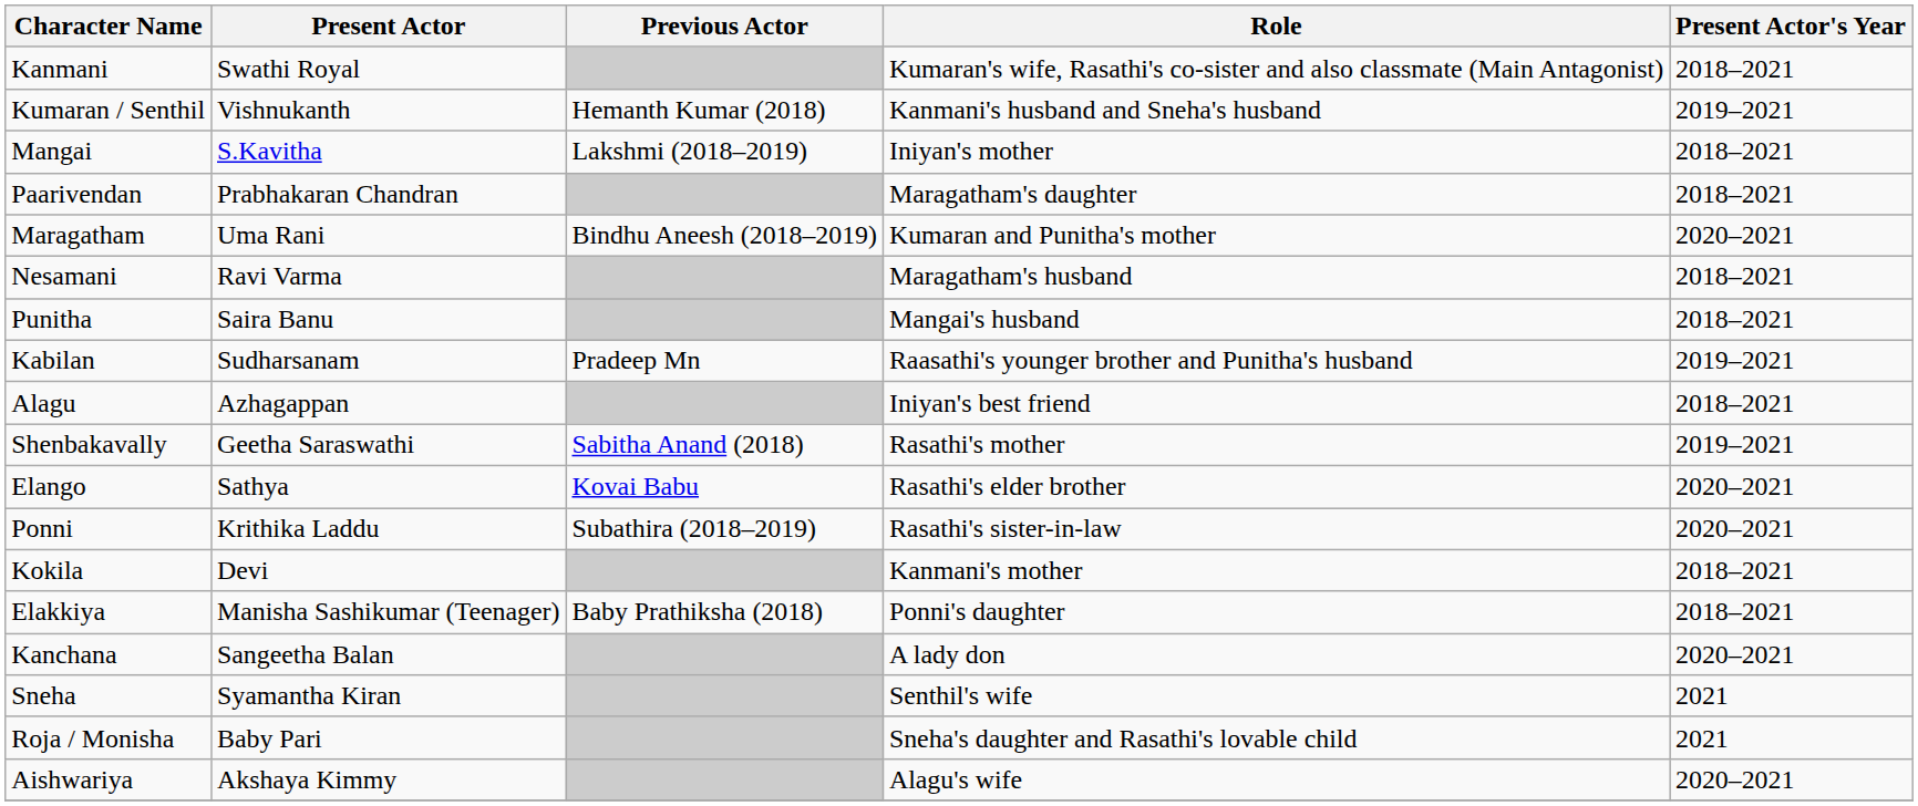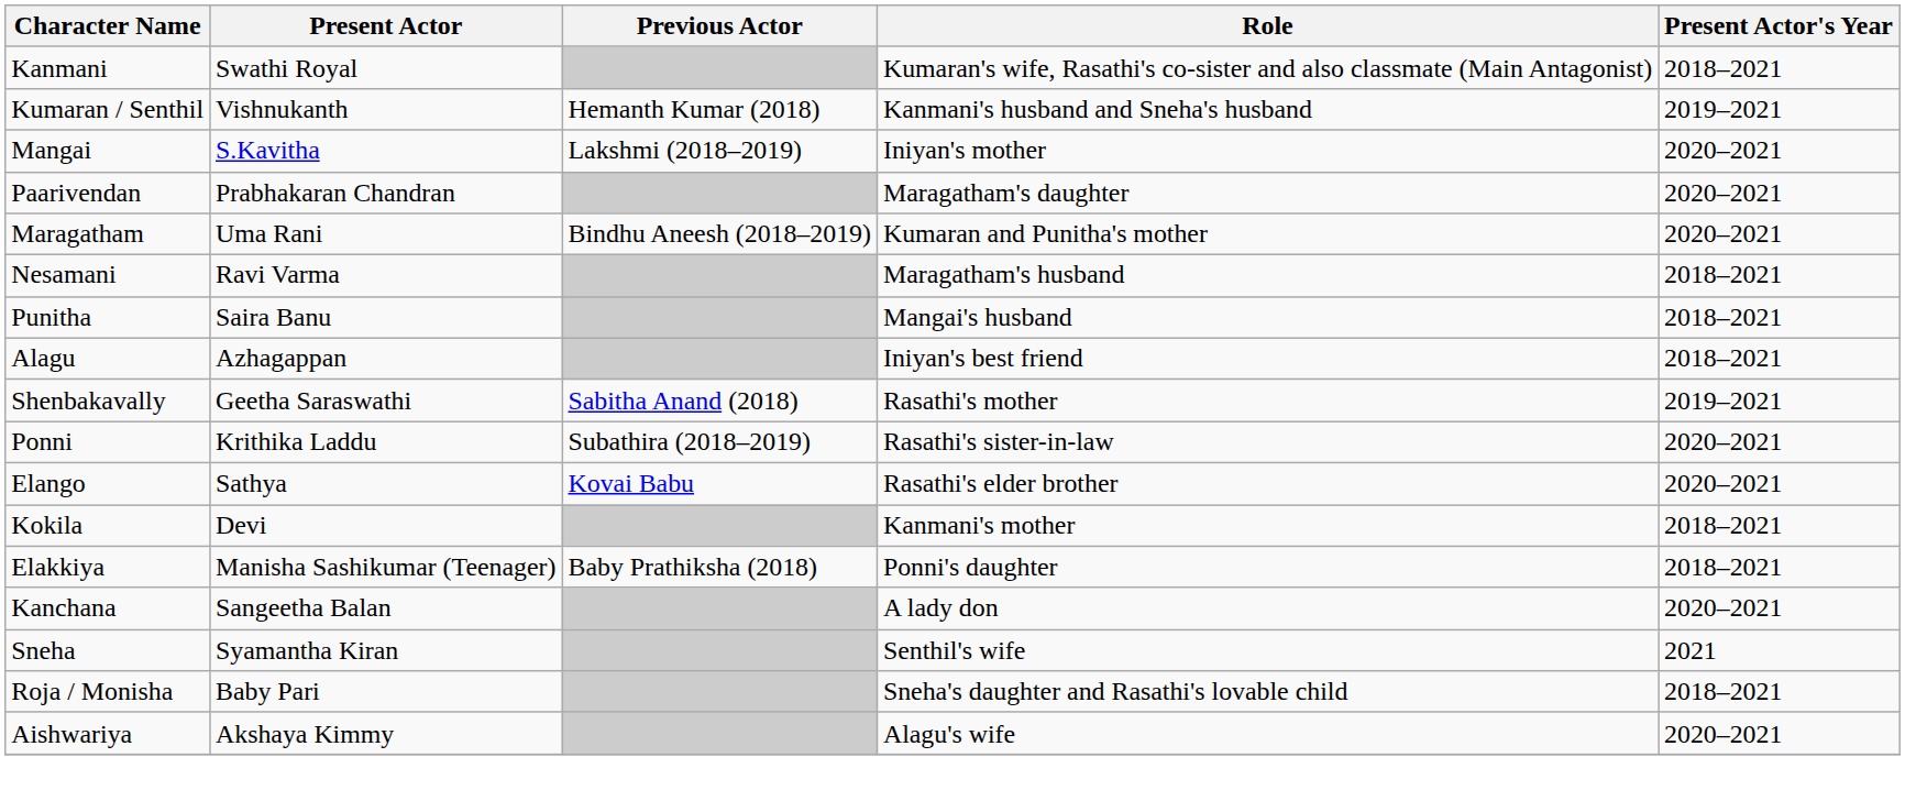 <table class="wikitable">
 <tr>
 <th>Character Name</th>
 <th>Present Actor</th>
 <th>Previous Actor</th>
 <th>Role</th>
 <th>Present Actor's Year</th>
 </tr>
 <tr>
 <td>Kanmani</td>
 <td>Swathi Royal</td>
 <td style="background:#ccc;"></td>
 <td>Kumaran's wife, Rasathi's co-sister and also classmate (Main Antagonist)</td>
 <td>2018–2021</td>
 </tr>
 <tr>
 <td>Kumaran / Senthil</td>
 <td>Vishnukanth</td>
 <td>Hemanth Kumar (2018)</td>
 <td>Kanmani's husband and Sneha's husband</td>
 <td>2019–2021</td>
 </tr>
 <tr>
 <td>Mangai</td>
 <td><a href='#'>S.Kavitha</a></td>
 <td>Lakshmi (2018–2019)</td>
 <td>Iniyan's mother</td>
-<td>2018–2021</td>
+<td>2020–2021</td>
 </tr>
 <tr>
 <td>Paarivendan</td>
 <td>Prabhakaran Chandran</td>
 <td style="background:#ccc;"></td>
 <td>Maragatham's daughter</td>
-<td>2018–2021</td>
+<td>2020–2021</td>
 </tr>
 <tr>
 <td>Maragatham</td>
 <td>Uma Rani</td>
 <td>Bindhu Aneesh (2018–2019)</td>
 <td>Kumaran and Punitha's mother</td>
 <td>2020–2021</td>
 </tr>
 <tr>
 <td>Nesamani</td>
 <td>Ravi Varma</td>
 <td style="background:#ccc;"></td>
 <td>Maragatham's husband</td>
 <td>2018–2021</td>
 </tr>
 <tr>
 <td>Punitha</td>
 <td>Saira Banu</td>
 <td style="background:#ccc;"></td>
 <td>Mangai's husband</td>
 <td>2018–2021</td>
 </tr>
 <tr>
-<td>Kabilan</td>
-<td>Sudharsanam</td>
-<td>Pradeep Mn</td>
-<td>Raasathi's younger brother and Punitha's husband</td>
-<td>2019–2021</td>
-</tr>
-<tr>
 <td>Alagu</td>
 <td>Azhagappan</td>
 <td style="background:#ccc;"></td>
 <td>Iniyan's best friend</td>
 <td>2018–2021</td>
 </tr>
 <tr>
 <td>Shenbakavally</td>
 <td>Geetha Saraswathi</td>
 <td><a href='#'>Sabitha Anand</a> (2018)</td>
 <td>Rasathi's mother</td>
 <td>2019–2021</td>
 </tr>
 <tr>
+<td>Ponni</td>
+<td>Krithika Laddu</td>
+<td>Subathira (2018–2019)</td>
+<td>Rasathi's sister-in-law</td>
+<td>2020–2021</td>
+</tr>
+<tr>
 <td>Elango</td>
 <td>Sathya</td>
 <td><a href='#'>Kovai Babu</a></td>
 <td>Rasathi's elder brother</td>
-<td>2020–2021</td>
-</tr>
-<tr>
-<td>Ponni</td>
-<td>Krithika Laddu</td>
-<td>Subathira (2018–2019)</td>
-<td>Rasathi's sister-in-law</td>
 <td>2020–2021</td>
 </tr>
 <tr>
 <td>Kokila</td>
 <td>Devi</td>
 <td style="background:#ccc;"></td>
 <td>Kanmani's mother</td>
 <td>2018–2021</td>
 </tr>
 <tr>
 <td>Elakkiya</td>
 <td>Manisha Sashikumar (Teenager)</td>
 <td>Baby Prathiksha (2018)</td>
 <td>Ponni's daughter</td>
 <td>2018–2021</td>
 </tr>
 <tr>
 <td>Kanchana</td>
 <td>Sangeetha Balan</td>
 <td style="background:#ccc;"></td>
 <td>A lady don</td>
 <td>2020–2021</td>
 </tr>
 <tr>
 <td>Sneha</td>
 <td>Syamantha Kiran</td>
 <td style="background:#ccc;"></td>
 <td>Senthil's wife</td>
 <td>2021</td>
 </tr>
 <tr>
 <td>Roja / Monisha</td>
 <td>Baby Pari</td>
 <td style="background:#ccc;"></td>
 <td>Sneha's daughter and Rasathi's lovable child</td>
-<td>2021</td>
+<td>2018–2021</td>
 </tr>
 <tr>
 <td>Aishwariya</td>
 <td>Akshaya Kimmy</td>
 <td style="background:#ccc;"></td>
 <td>Alagu's wife</td>
 <td>2020–2021</td>
 </tr>
 <tr>
 </tr>
 </table>
